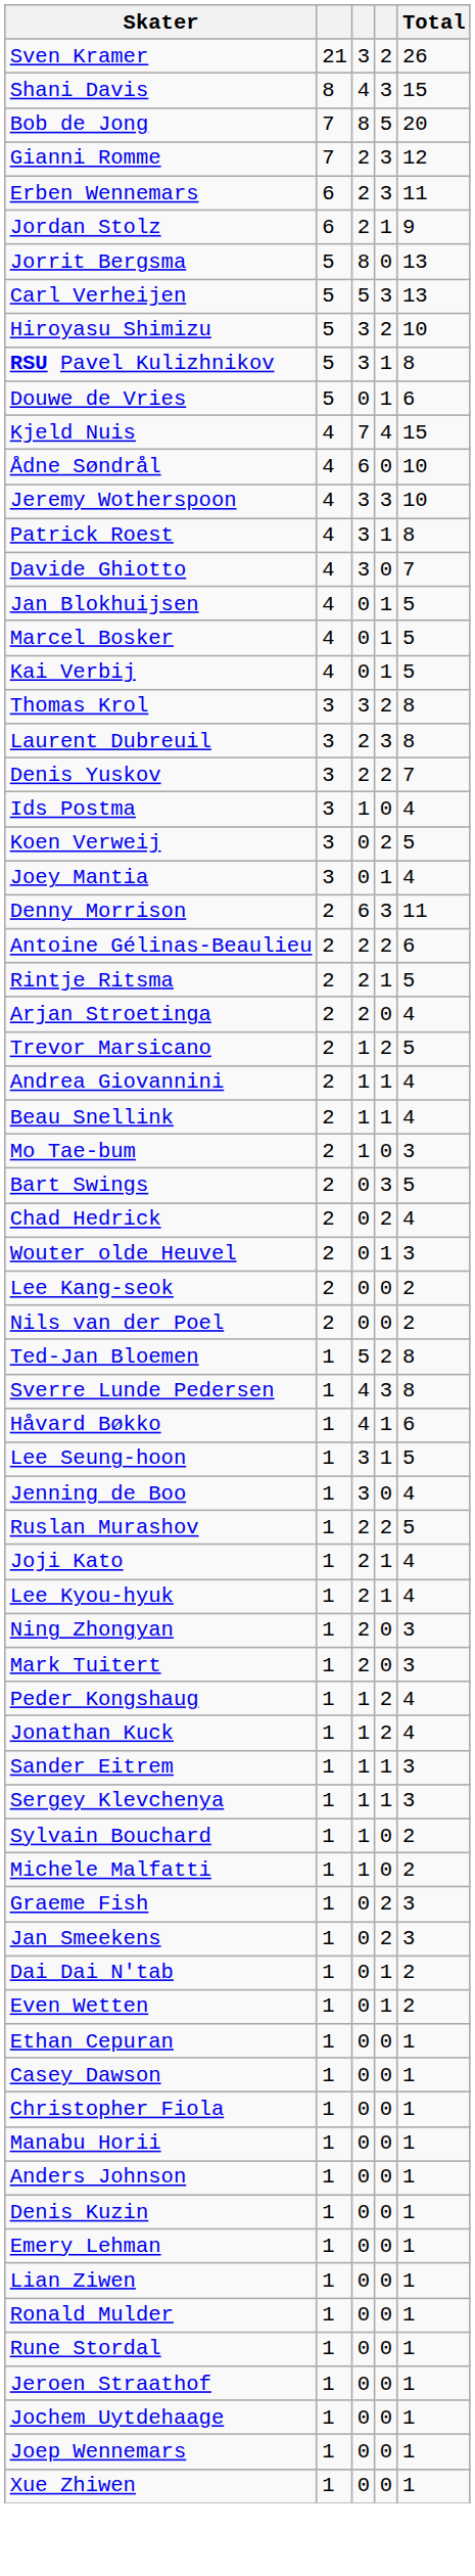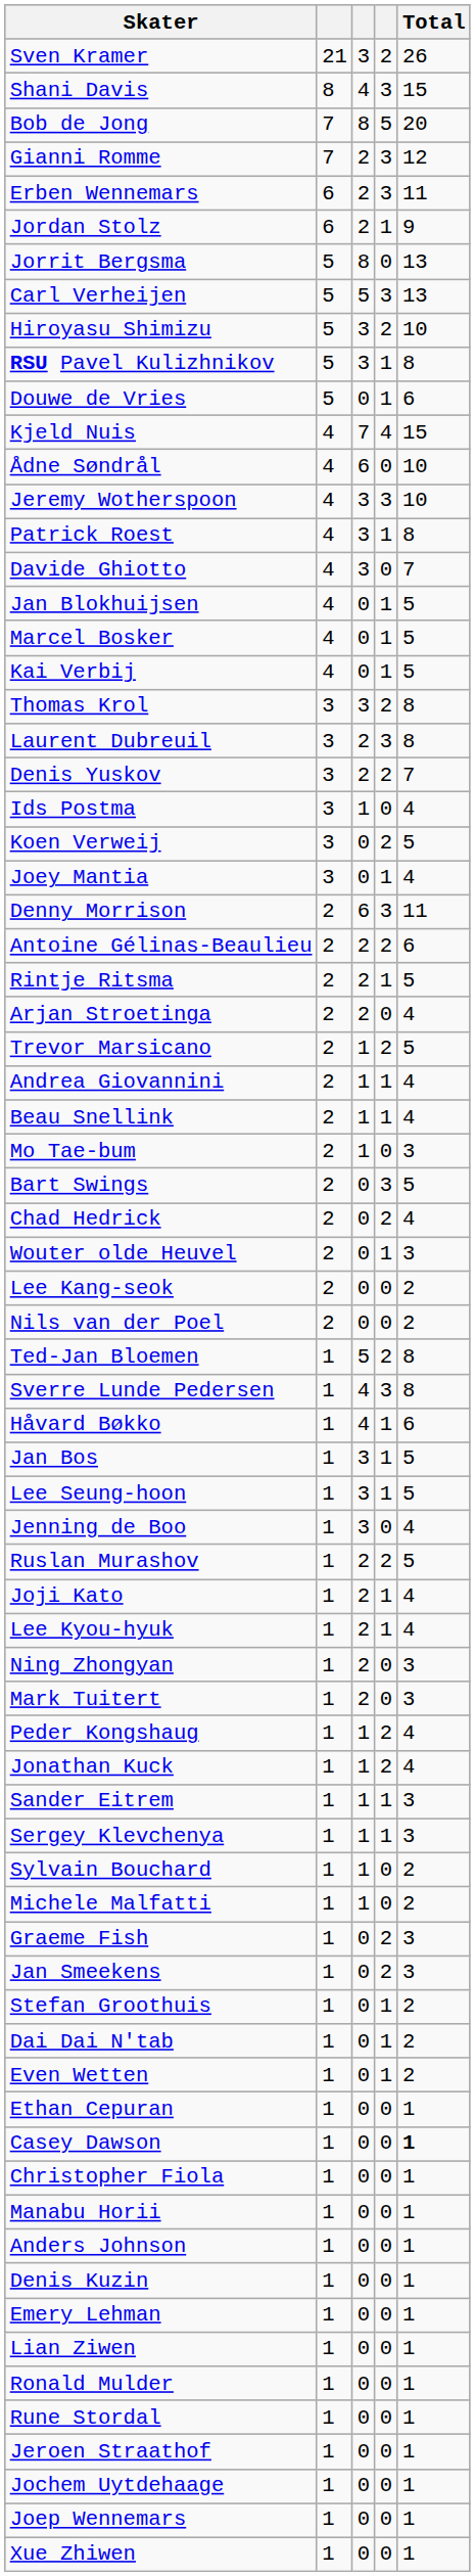 <table class="wikitable">
 <tr>
 <th>Skater</th>
 <th></th>
 <th></th>
 <th></th>
 <th>Total</th>
 </tr>
 <tr>
 <td> <a href='#'>Sven Kramer</a></td>
 <td>21</td>
 <td>3</td>
 <td>2</td>
 <td>26</td>
 </tr>
 <tr>
 <td> <a href='#'>Shani Davis</a></td>
 <td>8</td>
 <td>4</td>
 <td>3</td>
 <td>15</td>
 </tr>
 <tr>
 <td> <a href='#'>Bob de Jong</a></td>
 <td>7</td>
 <td>8</td>
 <td>5</td>
 <td>20</td>
 </tr>
 <tr>
 <td> <a href='#'>Gianni Romme</a></td>
 <td>7</td>
 <td>2</td>
 <td>3</td>
 <td>12</td>
 </tr>
 <tr>
 <td> <a href='#'>Erben Wennemars</a></td>
 <td>6</td>
 <td>2</td>
 <td>3</td>
 <td>11</td>
 </tr>
 <tr>
 <td> <a href='#'>Jordan Stolz</a></td>
 <td>6</td>
 <td>2</td>
 <td>1</td>
 <td>9</td>
 </tr>
 <tr>
 <td> <a href='#'>Jorrit Bergsma</a></td>
 <td>5</td>
 <td>8</td>
 <td>0</td>
 <td>13</td>
 </tr>
 <tr>
 <td> <a href='#'>Carl Verheijen</a></td>
 <td>5</td>
 <td>5</td>
 <td>3</td>
 <td>13</td>
 </tr>
 <tr>
 <td> <a href='#'>Hiroyasu Shimizu</a></td>
 <td>5</td>
 <td>3</td>
 <td>2</td>
 <td>10</td>
 </tr>
 <tr>
 <td> <strong><a href='#'>RSU</a></strong> <a href='#'>Pavel Kulizhnikov</a></td>
 <td>5</td>
 <td>3</td>
 <td>1</td>
 <td>8</td>
 </tr>
 <tr>
 <td> <a href='#'>Douwe de Vries</a></td>
 <td>5</td>
 <td>0</td>
 <td>1</td>
 <td>6</td>
 </tr>
 <tr>
 <td> <a href='#'>Kjeld Nuis</a></td>
 <td>4</td>
 <td>7</td>
 <td>4</td>
 <td>15</td>
 </tr>
 <tr>
 <td> <a href='#'>Ådne Søndrål</a></td>
 <td>4</td>
 <td>6</td>
 <td>0</td>
 <td>10</td>
 </tr>
 <tr>
 <td> <a href='#'>Jeremy Wotherspoon</a></td>
 <td>4</td>
 <td>3</td>
 <td>3</td>
 <td>10</td>
 </tr>
 <tr>
 <td> <a href='#'>Patrick Roest</a></td>
 <td>4</td>
 <td>3</td>
 <td>1</td>
 <td>8</td>
 </tr>
 <tr>
 <td> <a href='#'>Davide Ghiotto</a></td>
 <td>4</td>
 <td>3</td>
 <td>0</td>
 <td>7</td>
 </tr>
 <tr>
 <td> <a href='#'>Jan Blokhuijsen</a></td>
 <td>4</td>
 <td>0</td>
 <td>1</td>
 <td>5</td>
 </tr>
 <tr>
 <td> <a href='#'>Marcel Bosker</a></td>
 <td>4</td>
 <td>0</td>
 <td>1</td>
 <td>5</td>
 </tr>
 <tr>
 <td> <a href='#'>Kai Verbij</a></td>
 <td>4</td>
 <td>0</td>
 <td>1</td>
 <td>5</td>
 </tr>
 <tr>
 <td> <a href='#'>Thomas Krol</a></td>
 <td>3</td>
 <td>3</td>
 <td>2</td>
 <td>8</td>
 </tr>
 <tr>
 <td> <a href='#'>Laurent Dubreuil</a></td>
 <td>3</td>
 <td>2</td>
 <td>3</td>
 <td>8</td>
 </tr>
 <tr>
 <td> <a href='#'>Denis Yuskov</a></td>
 <td>3</td>
 <td>2</td>
 <td>2</td>
 <td>7</td>
 </tr>
 <tr>
 <td> <a href='#'>Ids Postma</a></td>
 <td>3</td>
 <td>1</td>
 <td>0</td>
 <td>4</td>
 </tr>
 <tr>
 <td> <a href='#'>Koen Verweij</a></td>
 <td>3</td>
 <td>0</td>
 <td>2</td>
 <td>5</td>
 </tr>
 <tr>
 <td> <a href='#'>Joey Mantia</a></td>
 <td>3</td>
 <td>0</td>
 <td>1</td>
 <td>4</td>
 </tr>
 <tr>
 <td> <a href='#'>Denny Morrison</a></td>
 <td>2</td>
 <td>6</td>
 <td>3</td>
 <td>11</td>
 </tr>
 <tr>
 <td> <a href='#'>Antoine Gélinas-Beaulieu</a></td>
 <td>2</td>
 <td>2</td>
 <td>2</td>
 <td>6</td>
 </tr>
 <tr>
 <td> <a href='#'>Rintje Ritsma</a></td>
 <td>2</td>
 <td>2</td>
 <td>1</td>
 <td>5</td>
 </tr>
 <tr>
 <td> <a href='#'>Arjan Stroetinga</a></td>
 <td>2</td>
 <td>2</td>
 <td>0</td>
 <td>4</td>
 </tr>
 <tr>
 <td> <a href='#'>Trevor Marsicano</a></td>
 <td>2</td>
 <td>1</td>
 <td>2</td>
 <td>5</td>
 </tr>
 <tr>
 <td> <a href='#'>Andrea Giovannini</a></td>
 <td>2</td>
 <td>1</td>
 <td>1</td>
 <td>4</td>
 </tr>
 <tr>
 <td> <a href='#'>Beau Snellink</a></td>
 <td>2</td>
 <td>1</td>
 <td>1</td>
 <td>4</td>
 </tr>
 <tr>
 <td> <a href='#'>Mo Tae-bum</a></td>
 <td>2</td>
 <td>1</td>
 <td>0</td>
 <td>3</td>
 </tr>
 <tr>
 <td> <a href='#'>Bart Swings</a></td>
 <td>2</td>
 <td>0</td>
 <td>3</td>
 <td>5</td>
 </tr>
 <tr>
 <td> <a href='#'>Chad Hedrick</a></td>
 <td>2</td>
 <td>0</td>
 <td>2</td>
 <td>4</td>
 </tr>
 <tr>
 <td> <a href='#'>Wouter olde Heuvel</a></td>
 <td>2</td>
 <td>0</td>
 <td>1</td>
 <td>3</td>
 </tr>
 <tr>
 <td> <a href='#'>Lee Kang-seok</a></td>
 <td>2</td>
 <td>0</td>
 <td>0</td>
 <td>2</td>
 </tr>
 <tr>
 <td> <a href='#'>Nils van der Poel</a></td>
 <td>2</td>
 <td>0</td>
 <td>0</td>
 <td>2</td>
 </tr>
 <tr>
 <td> <a href='#'>Ted-Jan Bloemen</a></td>
 <td>1</td>
 <td>5</td>
 <td>2</td>
 <td>8</td>
 </tr>
 <tr>
 <td> <a href='#'>Sverre Lunde Pedersen</a></td>
 <td>1</td>
 <td>4</td>
 <td>3</td>
 <td>8</td>
 </tr>
 <tr>
 <td> <a href='#'>Håvard Bøkko</a></td>
 <td>1</td>
 <td>4</td>
 <td>1</td>
 <td>6</td>
 </tr>
 <tr>
+<td> <a href='#'>Jan Bos</a></td>
+<td>1</td>
+<td>3</td>
+<td>1</td>
+<td>5</td>
+</tr>
+<tr>
 <td> <a href='#'>Lee Seung-hoon</a></td>
 <td>1</td>
 <td>3</td>
 <td>1</td>
 <td>5</td>
 </tr>
 <tr>
 <td> <a href='#'>Jenning de Boo</a></td>
 <td>1</td>
 <td>3</td>
 <td>0</td>
 <td>4</td>
 </tr>
 <tr>
 <td> <a href='#'>Ruslan Murashov</a></td>
 <td>1</td>
 <td>2</td>
 <td>2</td>
 <td>5</td>
 </tr>
 <tr>
 <td> <a href='#'>Joji Kato</a></td>
 <td>1</td>
 <td>2</td>
 <td>1</td>
 <td>4</td>
 </tr>
 <tr>
 <td> <a href='#'>Lee Kyou-hyuk</a></td>
 <td>1</td>
 <td>2</td>
 <td>1</td>
 <td>4</td>
 </tr>
 <tr>
 <td> <a href='#'>Ning Zhongyan</a></td>
 <td>1</td>
 <td>2</td>
 <td>0</td>
 <td>3</td>
 </tr>
 <tr>
 <td> <a href='#'>Mark Tuitert</a></td>
 <td>1</td>
 <td>2</td>
 <td>0</td>
 <td>3</td>
 </tr>
 <tr>
 <td> <a href='#'>Peder Kongshaug</a></td>
 <td>1</td>
 <td>1</td>
 <td>2</td>
 <td>4</td>
 </tr>
 <tr>
 <td> <a href='#'>Jonathan Kuck</a></td>
 <td>1</td>
 <td>1</td>
 <td>2</td>
 <td>4</td>
 </tr>
 <tr>
 <td> <a href='#'>Sander Eitrem</a></td>
 <td>1</td>
 <td>1</td>
 <td>1</td>
 <td>3</td>
 </tr>
 <tr>
 <td> <a href='#'>Sergey Klevchenya</a></td>
 <td>1</td>
 <td>1</td>
 <td>1</td>
 <td>3</td>
 </tr>
 <tr>
 <td> <a href='#'>Sylvain Bouchard</a></td>
 <td>1</td>
 <td>1</td>
 <td>0</td>
 <td>2</td>
 </tr>
 <tr>
 <td> <a href='#'>Michele Malfatti</a></td>
 <td>1</td>
 <td>1</td>
 <td>0</td>
 <td>2</td>
 </tr>
 <tr>
 <td> <a href='#'>Graeme Fish</a></td>
 <td>1</td>
 <td>0</td>
 <td>2</td>
 <td>3</td>
 </tr>
 <tr>
 <td> <a href='#'>Jan Smeekens</a></td>
 <td>1</td>
 <td>0</td>
 <td>2</td>
 <td>3</td>
 </tr>
 <tr>
+<td> <a href='#'>Stefan Groothuis</a></td>
+<td>1</td>
+<td>0</td>
+<td>1</td>
+<td>2</td>
+</tr>
+<tr>
 <td> <a href='#'>Dai Dai N'tab</a></td>
 <td>1</td>
 <td>0</td>
 <td>1</td>
 <td>2</td>
 </tr>
 <tr>
 <td> <a href='#'>Even Wetten</a></td>
 <td>1</td>
 <td>0</td>
 <td>1</td>
 <td>2</td>
 </tr>
 <tr>
 <td> <a href='#'>Ethan Cepuran</a></td>
 <td>1</td>
 <td>0</td>
 <td>0</td>
 <td>1</td>
 </tr>
 <tr>
 <td> <a href='#'>Casey Dawson</a></td>
 <td>1</td>
 <td>0</td>
 <td>0</td>
-<td>1</td>
+<td><strong>1</strong></td>
 </tr>
 <tr>
 <td> <a href='#'>Christopher Fiola</a></td>
 <td>1</td>
 <td>0</td>
 <td>0</td>
 <td>1</td>
 </tr>
 <tr>
 <td> <a href='#'>Manabu Horii</a></td>
 <td>1</td>
 <td>0</td>
 <td>0</td>
 <td>1</td>
 </tr>
 <tr>
 <td> <a href='#'>Anders Johnson</a></td>
 <td>1</td>
 <td>0</td>
 <td>0</td>
 <td>1</td>
 </tr>
 <tr>
 <td> <a href='#'>Denis Kuzin</a></td>
 <td>1</td>
 <td>0</td>
 <td>0</td>
 <td>1</td>
 </tr>
 <tr>
 <td> <a href='#'>Emery Lehman</a></td>
 <td>1</td>
 <td>0</td>
 <td>0</td>
 <td>1</td>
 </tr>
 <tr>
 <td> <a href='#'>Lian Ziwen</a></td>
 <td>1</td>
 <td>0</td>
 <td>0</td>
 <td>1</td>
 </tr>
 <tr>
 <td> <a href='#'>Ronald Mulder</a></td>
 <td>1</td>
 <td>0</td>
 <td>0</td>
 <td>1</td>
 </tr>
 <tr>
 <td> <a href='#'>Rune Stordal</a></td>
 <td>1</td>
 <td>0</td>
 <td>0</td>
 <td>1</td>
 </tr>
 <tr>
 <td> <a href='#'>Jeroen Straathof</a></td>
 <td>1</td>
 <td>0</td>
 <td>0</td>
 <td>1</td>
 </tr>
 <tr>
 <td> <a href='#'>Jochem Uytdehaage</a></td>
 <td>1</td>
 <td>0</td>
 <td>0</td>
 <td>1</td>
 </tr>
 <tr>
 <td> <a href='#'>Joep Wennemars</a></td>
 <td>1</td>
 <td>0</td>
 <td>0</td>
 <td>1</td>
 </tr>
 <tr>
 <td> <a href='#'>Xue Zhiwen</a></td>
 <td>1</td>
 <td>0</td>
 <td>0</td>
 <td>1</td>
 </tr>
 </table>
